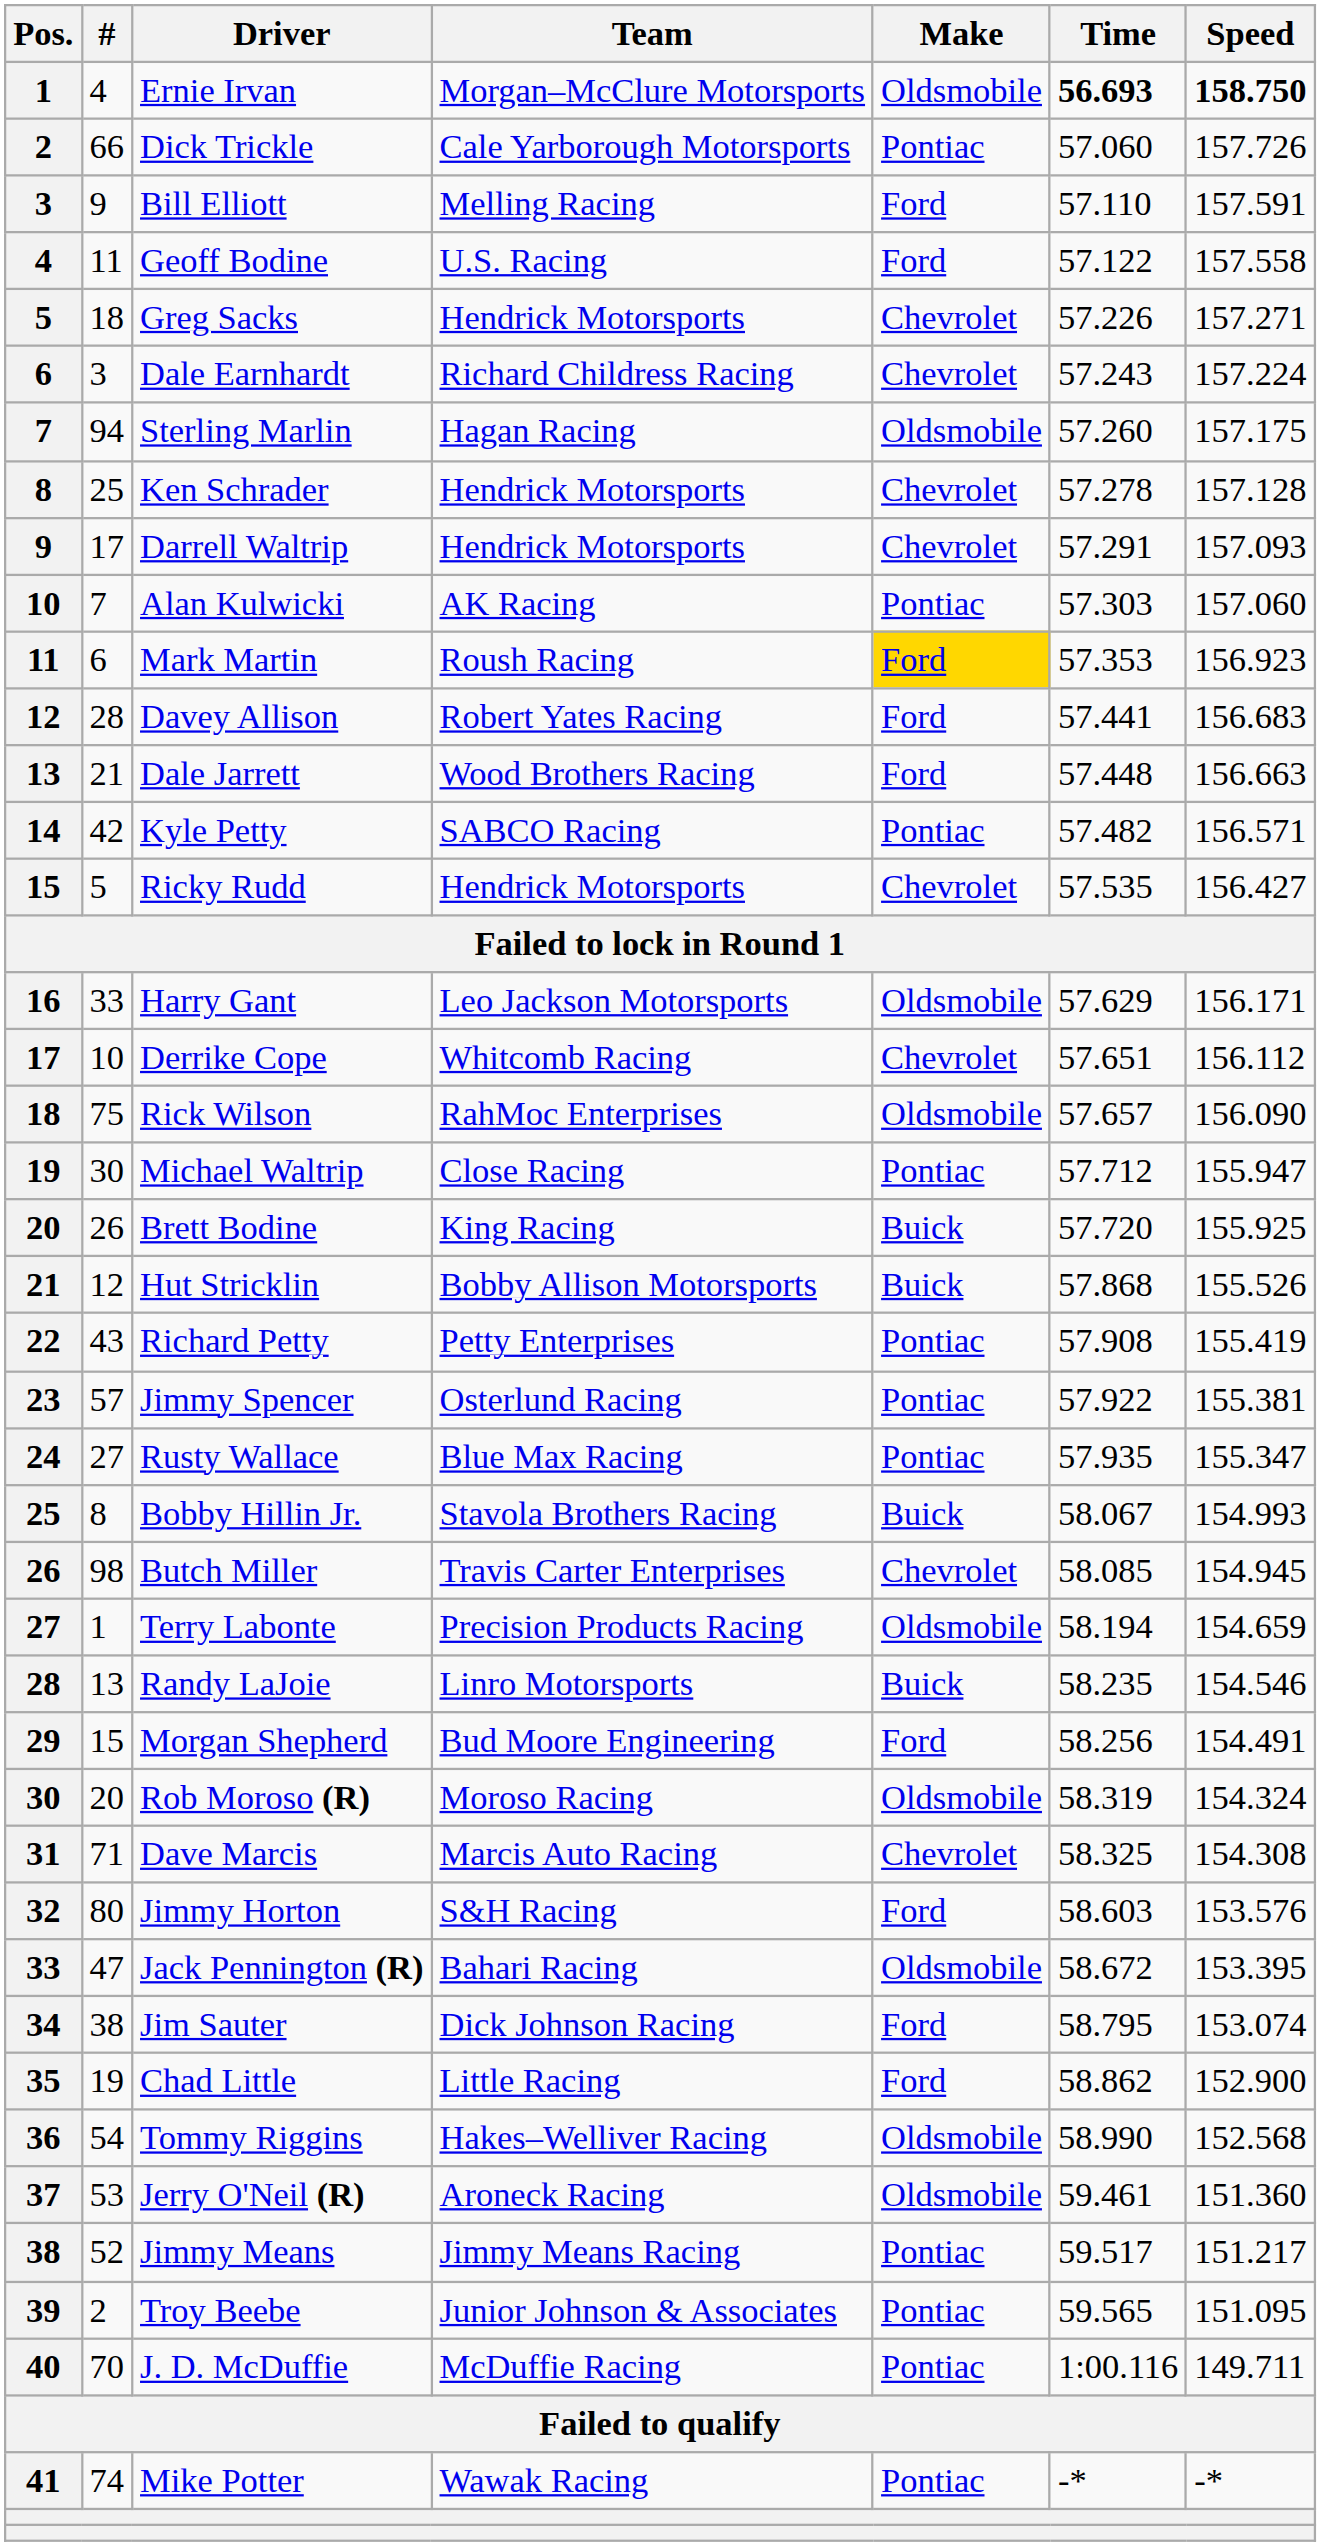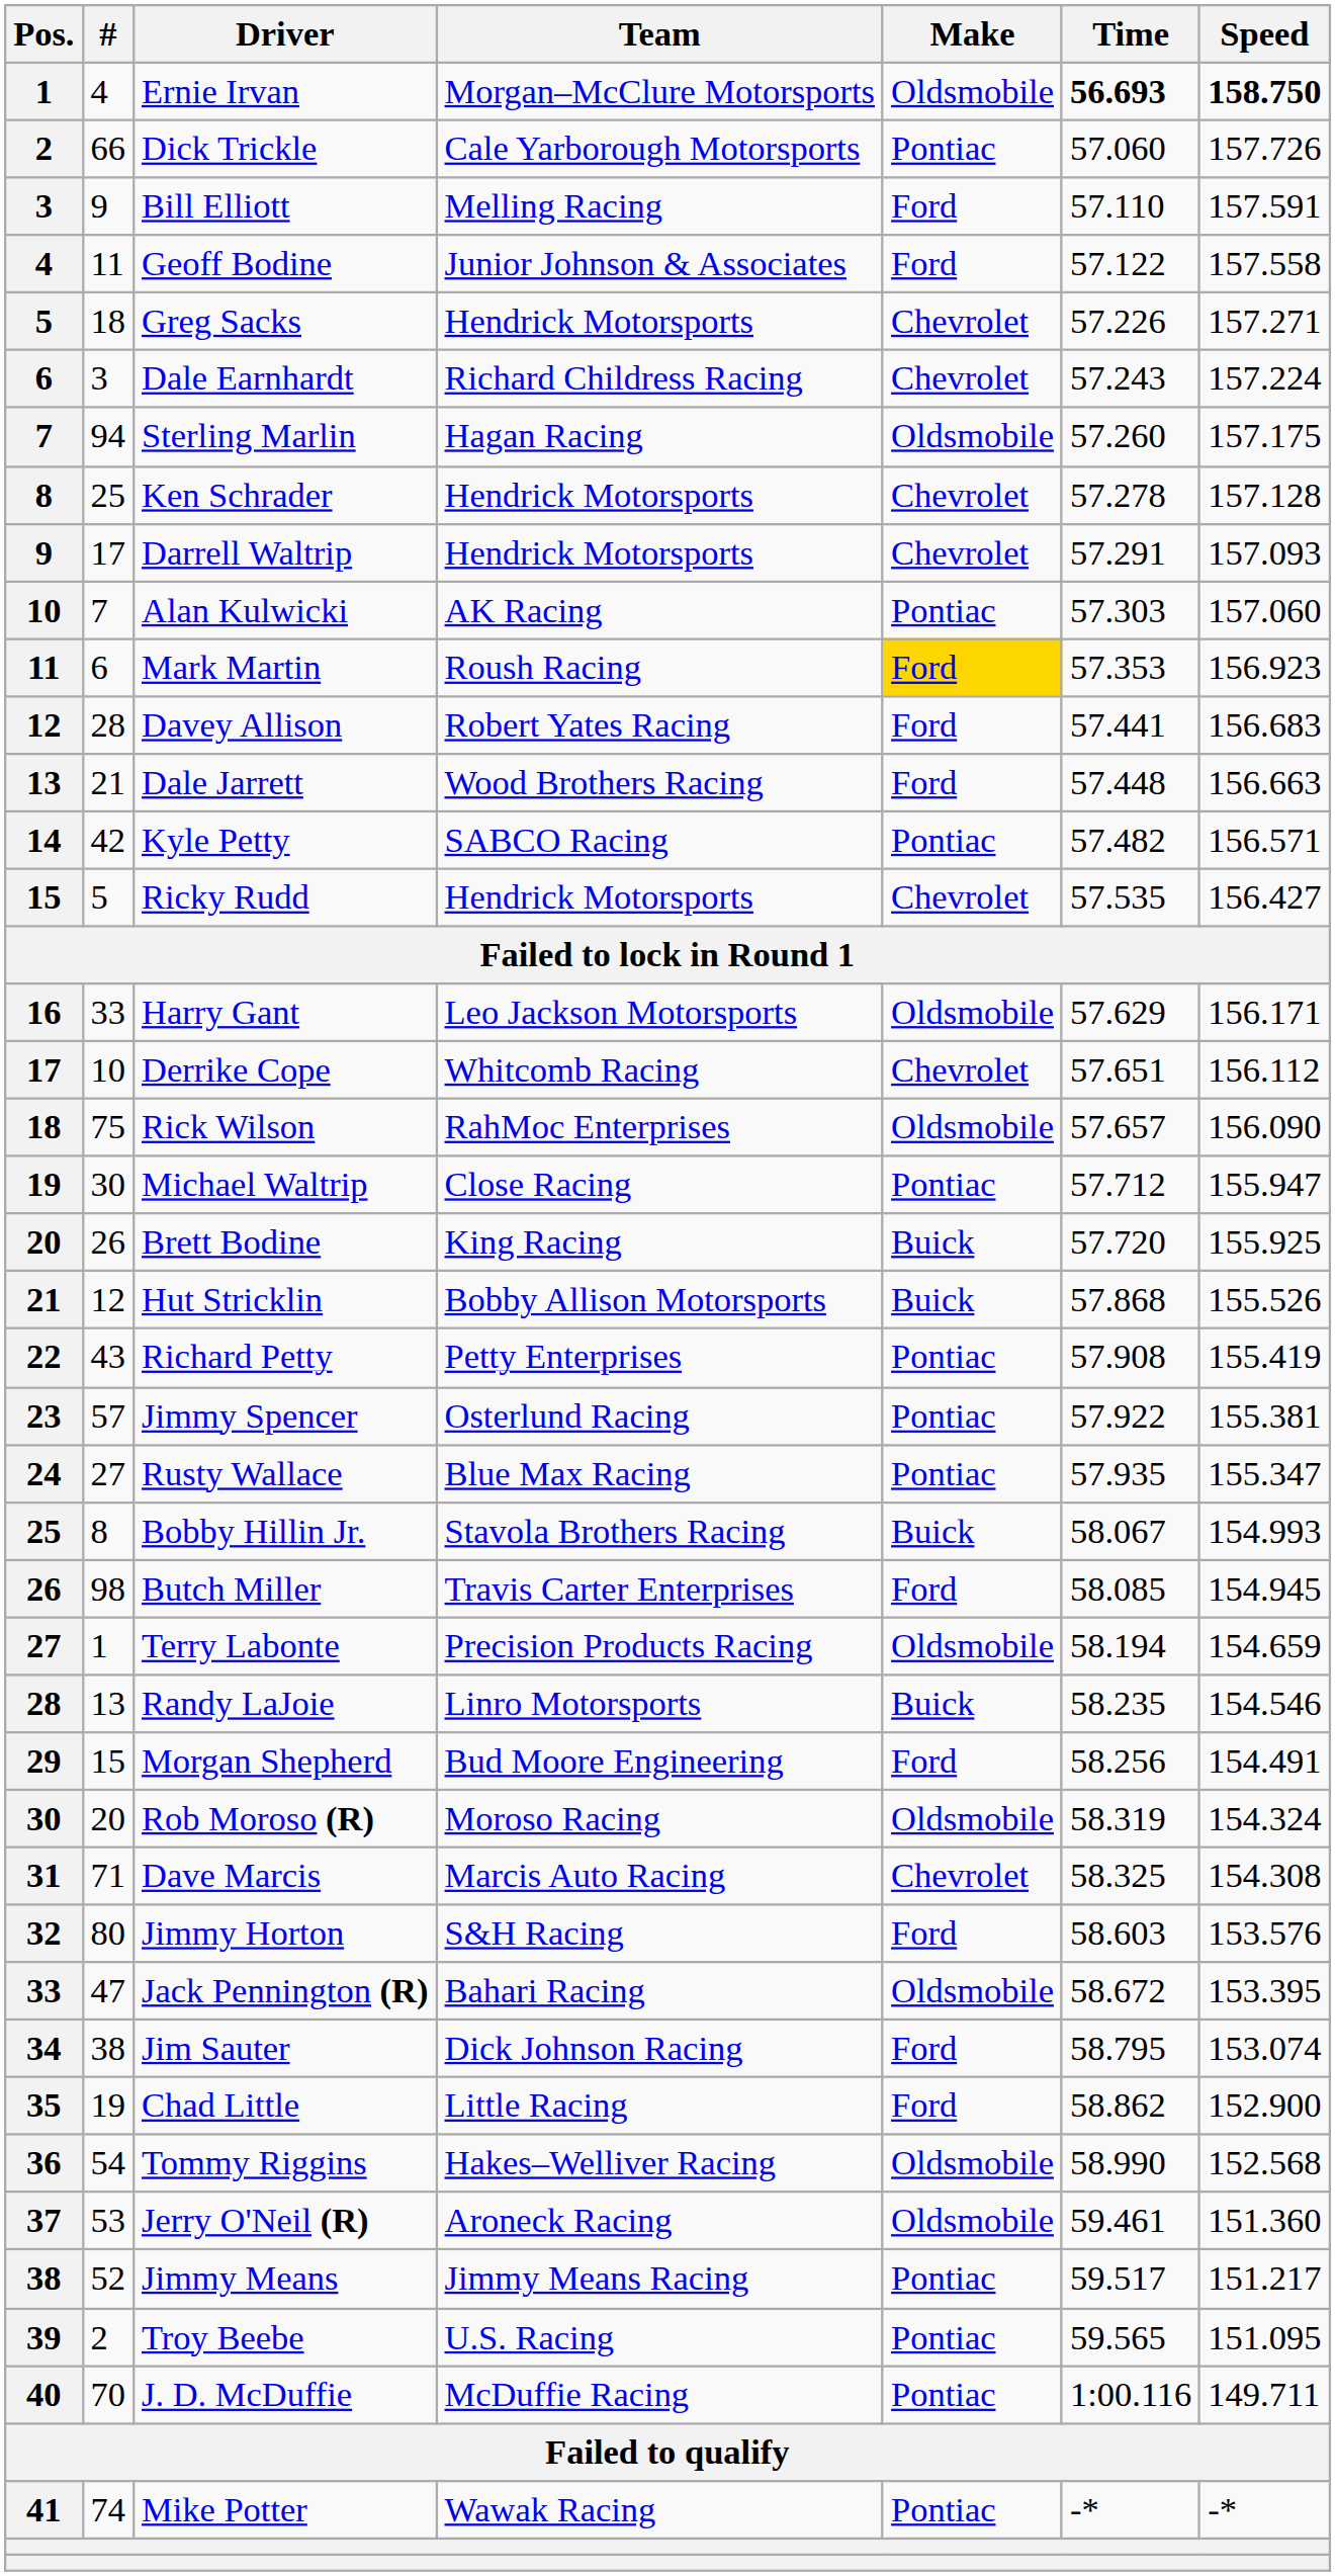 <table class="wikitable" style="font-size:95%">
 <tr>
 <th>Pos.</th>
 <th>#</th>
 <th>Driver</th>
 <th>Team</th>
 <th>Make</th>
 <th>Time</th>
 <th>Speed</th>
 </tr>
 <tr>
 <th>1</th>
 <td>4</td>
 <td><a href='#'>Ernie Irvan</a></td>
 <td><a href='#'>Morgan–McClure Motorsports</a></td>
 <td><a href='#'>Oldsmobile</a></td>
 <td><strong>56.693</strong></td>
 <td><strong>158.750</strong></td>
 </tr>
 <tr>
 <th>2</th>
 <td>66</td>
 <td><a href='#'>Dick Trickle</a></td>
 <td><a href='#'>Cale Yarborough Motorsports</a></td>
 <td><a href='#'>Pontiac</a></td>
 <td>57.060</td>
 <td>157.726</td>
 </tr>
 <tr>
 <th>3</th>
 <td>9</td>
 <td><a href='#'>Bill Elliott</a></td>
 <td><a href='#'>Melling Racing</a></td>
 <td><a href='#'>Ford</a></td>
 <td>57.110</td>
 <td>157.591</td>
 </tr>
 <tr>
 <th>4</th>
 <td>11</td>
 <td><a href='#'>Geoff Bodine</a></td>
-<td><a href='#'>U.S. Racing</a></td>
+<td><a href='#'>Junior Johnson & Associates</a></td>
 <td><a href='#'>Ford</a></td>
 <td>57.122</td>
 <td>157.558</td>
 </tr>
 <tr>
 <th>5</th>
 <td>18</td>
 <td><a href='#'>Greg Sacks</a></td>
 <td><a href='#'>Hendrick Motorsports</a></td>
 <td><a href='#'>Chevrolet</a></td>
 <td>57.226</td>
 <td>157.271</td>
 </tr>
 <tr>
 <th>6</th>
 <td>3</td>
 <td><a href='#'>Dale Earnhardt</a></td>
 <td><a href='#'>Richard Childress Racing</a></td>
 <td><a href='#'>Chevrolet</a></td>
 <td>57.243</td>
 <td>157.224</td>
 </tr>
 <tr>
 <th>7</th>
 <td>94</td>
 <td><a href='#'>Sterling Marlin</a></td>
 <td><a href='#'>Hagan Racing</a></td>
 <td><a href='#'>Oldsmobile</a></td>
 <td>57.260</td>
 <td>157.175</td>
 </tr>
 <tr>
 <th>8</th>
 <td>25</td>
 <td><a href='#'>Ken Schrader</a></td>
 <td><a href='#'>Hendrick Motorsports</a></td>
 <td><a href='#'>Chevrolet</a></td>
 <td>57.278</td>
 <td>157.128</td>
 </tr>
 <tr>
 <th>9</th>
 <td>17</td>
 <td><a href='#'>Darrell Waltrip</a></td>
 <td><a href='#'>Hendrick Motorsports</a></td>
 <td><a href='#'>Chevrolet</a></td>
 <td>57.291</td>
 <td>157.093</td>
 </tr>
 <tr>
 <th>10</th>
 <td>7</td>
 <td><a href='#'>Alan Kulwicki</a></td>
 <td><a href='#'>AK Racing</a></td>
 <td><a href='#'>Pontiac</a></td>
 <td>57.303</td>
 <td>157.060</td>
 </tr>
 <tr>
 <th>11</th>
 <td>6</td>
 <td><a href='#'>Mark Martin</a></td>
 <td><a href='#'>Roush Racing</a></td>
 <td style="background: gold;"><a href='#'>Ford</a></td>
 <td>57.353</td>
 <td>156.923</td>
 </tr>
 <tr>
 <th>12</th>
 <td>28</td>
 <td><a href='#'>Davey Allison</a></td>
 <td><a href='#'>Robert Yates Racing</a></td>
 <td><a href='#'>Ford</a></td>
 <td>57.441</td>
 <td>156.683</td>
 </tr>
 <tr>
 <th>13</th>
 <td>21</td>
 <td><a href='#'>Dale Jarrett</a></td>
 <td><a href='#'>Wood Brothers Racing</a></td>
 <td><a href='#'>Ford</a></td>
 <td>57.448</td>
 <td>156.663</td>
 </tr>
 <tr>
 <th>14</th>
 <td>42</td>
 <td><a href='#'>Kyle Petty</a></td>
 <td><a href='#'>SABCO Racing</a></td>
 <td><a href='#'>Pontiac</a></td>
 <td>57.482</td>
 <td>156.571</td>
 </tr>
 <tr>
 <th>15</th>
 <td>5</td>
 <td><a href='#'>Ricky Rudd</a></td>
 <td><a href='#'>Hendrick Motorsports</a></td>
 <td><a href='#'>Chevrolet</a></td>
 <td>57.535</td>
 <td>156.427</td>
 </tr>
 <tr>
 <th colspan="7">Failed to lock in Round 1</th>
 </tr>
 <tr>
 <th>16</th>
 <td>33</td>
 <td><a href='#'>Harry Gant</a></td>
 <td><a href='#'>Leo Jackson Motorsports</a></td>
 <td><a href='#'>Oldsmobile</a></td>
 <td>57.629</td>
 <td>156.171</td>
 </tr>
 <tr>
 <th>17</th>
 <td>10</td>
 <td><a href='#'>Derrike Cope</a></td>
 <td><a href='#'>Whitcomb Racing</a></td>
 <td><a href='#'>Chevrolet</a></td>
 <td>57.651</td>
 <td>156.112</td>
 </tr>
 <tr>
 <th>18</th>
 <td>75</td>
 <td><a href='#'>Rick Wilson</a></td>
 <td><a href='#'>RahMoc Enterprises</a></td>
 <td><a href='#'>Oldsmobile</a></td>
 <td>57.657</td>
 <td>156.090</td>
 </tr>
 <tr>
 <th>19</th>
 <td>30</td>
 <td><a href='#'>Michael Waltrip</a></td>
 <td><a href='#'>Close Racing</a></td>
 <td><a href='#'>Pontiac</a></td>
 <td>57.712</td>
 <td>155.947</td>
 </tr>
 <tr>
 <th>20</th>
 <td>26</td>
 <td><a href='#'>Brett Bodine</a></td>
 <td><a href='#'>King Racing</a></td>
 <td><a href='#'>Buick</a></td>
 <td>57.720</td>
 <td>155.925</td>
 </tr>
 <tr>
 <th>21</th>
 <td>12</td>
 <td><a href='#'>Hut Stricklin</a></td>
 <td><a href='#'>Bobby Allison Motorsports</a></td>
 <td><a href='#'>Buick</a></td>
 <td>57.868</td>
 <td>155.526</td>
 </tr>
 <tr>
 <th>22</th>
 <td>43</td>
 <td><a href='#'>Richard Petty</a></td>
 <td><a href='#'>Petty Enterprises</a></td>
 <td><a href='#'>Pontiac</a></td>
 <td>57.908</td>
 <td>155.419</td>
 </tr>
 <tr>
 <th>23</th>
 <td>57</td>
 <td><a href='#'>Jimmy Spencer</a></td>
 <td><a href='#'>Osterlund Racing</a></td>
 <td><a href='#'>Pontiac</a></td>
 <td>57.922</td>
 <td>155.381</td>
 </tr>
 <tr>
 <th>24</th>
 <td>27</td>
 <td><a href='#'>Rusty Wallace</a></td>
 <td><a href='#'>Blue Max Racing</a></td>
 <td><a href='#'>Pontiac</a></td>
 <td>57.935</td>
 <td>155.347</td>
 </tr>
 <tr>
 <th>25</th>
 <td>8</td>
 <td><a href='#'>Bobby Hillin Jr.</a></td>
 <td><a href='#'>Stavola Brothers Racing</a></td>
 <td><a href='#'>Buick</a></td>
 <td>58.067</td>
 <td>154.993</td>
 </tr>
 <tr>
 <th>26</th>
 <td>98</td>
 <td><a href='#'>Butch Miller</a></td>
 <td><a href='#'>Travis Carter Enterprises</a></td>
-<td><a href='#'>Chevrolet</a></td>
+<td><a href='#'>Ford</a></td>
 <td>58.085</td>
 <td>154.945</td>
 </tr>
 <tr>
 <th>27</th>
 <td>1</td>
 <td><a href='#'>Terry Labonte</a></td>
 <td><a href='#'>Precision Products Racing</a></td>
 <td><a href='#'>Oldsmobile</a></td>
 <td>58.194</td>
 <td>154.659</td>
 </tr>
 <tr>
 <th>28</th>
 <td>13</td>
 <td><a href='#'>Randy LaJoie</a></td>
 <td><a href='#'>Linro Motorsports</a></td>
 <td><a href='#'>Buick</a></td>
 <td>58.235</td>
 <td>154.546</td>
 </tr>
 <tr>
 <th>29</th>
 <td>15</td>
 <td><a href='#'>Morgan Shepherd</a></td>
 <td><a href='#'>Bud Moore Engineering</a></td>
 <td><a href='#'>Ford</a></td>
 <td>58.256</td>
 <td>154.491</td>
 </tr>
 <tr>
 <th>30</th>
 <td>20</td>
 <td><a href='#'>Rob Moroso</a> <strong>(R)</strong></td>
 <td><a href='#'>Moroso Racing</a></td>
 <td><a href='#'>Oldsmobile</a></td>
 <td>58.319</td>
 <td>154.324</td>
 </tr>
 <tr>
 <th>31</th>
 <td>71</td>
 <td><a href='#'>Dave Marcis</a></td>
 <td><a href='#'>Marcis Auto Racing</a></td>
 <td><a href='#'>Chevrolet</a></td>
 <td>58.325</td>
 <td>154.308</td>
 </tr>
 <tr>
 <th>32</th>
 <td>80</td>
 <td><a href='#'>Jimmy Horton</a></td>
 <td><a href='#'>S&H Racing</a></td>
 <td><a href='#'>Ford</a></td>
 <td>58.603</td>
 <td>153.576</td>
 </tr>
 <tr>
 <th>33</th>
 <td>47</td>
 <td><a href='#'>Jack Pennington</a> <strong>(R)</strong></td>
 <td><a href='#'>Bahari Racing</a></td>
 <td><a href='#'>Oldsmobile</a></td>
 <td>58.672</td>
 <td>153.395</td>
 </tr>
 <tr>
 <th>34</th>
 <td>38</td>
 <td><a href='#'>Jim Sauter</a></td>
 <td><a href='#'>Dick Johnson Racing</a></td>
 <td><a href='#'>Ford</a></td>
 <td>58.795</td>
 <td>153.074</td>
 </tr>
 <tr>
 <th>35</th>
 <td>19</td>
 <td><a href='#'>Chad Little</a></td>
 <td><a href='#'>Little Racing</a></td>
 <td><a href='#'>Ford</a></td>
 <td>58.862</td>
 <td>152.900</td>
 </tr>
 <tr>
 <th>36</th>
 <td>54</td>
 <td><a href='#'>Tommy Riggins</a></td>
 <td><a href='#'>Hakes–Welliver Racing</a></td>
 <td><a href='#'>Oldsmobile</a></td>
 <td>58.990</td>
 <td>152.568</td>
 </tr>
 <tr>
 <th>37</th>
 <td>53</td>
 <td><a href='#'>Jerry O'Neil</a> <strong>(R)</strong></td>
 <td><a href='#'>Aroneck Racing</a></td>
 <td><a href='#'>Oldsmobile</a></td>
 <td>59.461</td>
 <td>151.360</td>
 </tr>
 <tr>
 <th>38</th>
 <td>52</td>
 <td><a href='#'>Jimmy Means</a></td>
 <td><a href='#'>Jimmy Means Racing</a></td>
 <td><a href='#'>Pontiac</a></td>
 <td>59.517</td>
 <td>151.217</td>
 </tr>
 <tr>
 <th>39</th>
 <td>2</td>
 <td><a href='#'>Troy Beebe</a></td>
-<td><a href='#'>Junior Johnson & Associates</a></td>
+<td><a href='#'>U.S. Racing</a></td>
 <td><a href='#'>Pontiac</a></td>
 <td>59.565</td>
 <td>151.095</td>
 </tr>
 <tr>
 <th>40</th>
 <td>70</td>
 <td><a href='#'>J. D. McDuffie</a></td>
 <td><a href='#'>McDuffie Racing</a></td>
 <td><a href='#'>Pontiac</a></td>
 <td>1:00.116</td>
 <td>149.711</td>
 </tr>
 <tr>
 <th colspan="7">Failed to qualify</th>
 </tr>
 <tr>
 <th>41</th>
 <td>74</td>
 <td><a href='#'>Mike Potter</a></td>
 <td><a href='#'>Wawak Racing</a></td>
 <td><a href='#'>Pontiac</a></td>
 <td>-*</td>
 <td>-*</td>
 </tr>
 <tr>
 <th colspan="7"></th>
 </tr>
 <tr>
 <th colspan="7"></th>
 </tr>
 </table>
